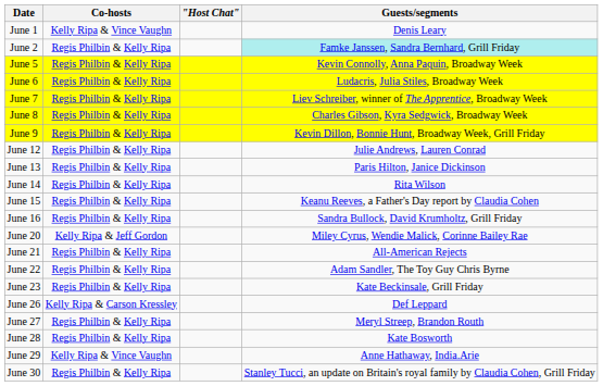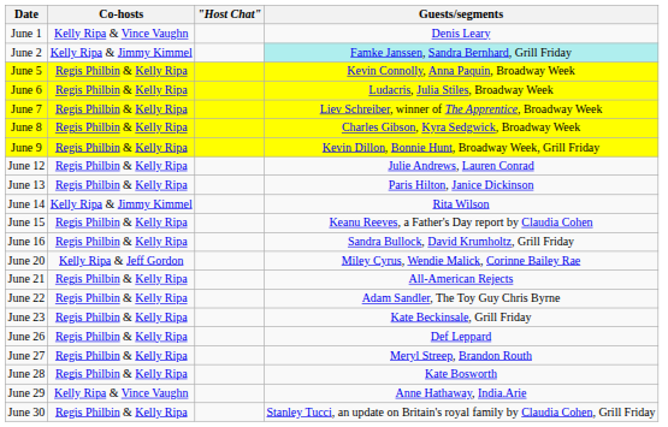 <table class="wikitable sortable" style="text-align:center;">
 <tr>
 <th>Date</th>
 <th>Co-hosts</th>
 <th><em>"Host Chat"</em></th>
 <th>Guests/segments</th>
 </tr>
 <tr>
 <td>June 1</td>
 <td><a href='#'>Kelly Ripa</a> & <a href='#'>Vince Vaughn</a></td>
 <td></td>
 <td><a href='#'>Denis Leary</a></td>
 </tr>
 <tr>
 <td>June 2</td>
-<td><a href='#'>Regis Philbin</a> & <a href='#'>Kelly Ripa</a></td>
+<td><a href='#'>Kelly Ripa</a> & <a href='#'>Jimmy Kimmel</a></td>
 <td></td>
 <td style="background: paleturquoise;"><a href='#'>Famke Janssen</a>, <a href='#'>Sandra Bernhard</a>, Grill Friday</td>
 </tr>
 <tr style="background:yellow;">
 <td>June 5</td>
 <td><a href='#'>Regis Philbin</a> & <a href='#'>Kelly Ripa</a></td>
 <td></td>
 <td><a href='#'>Kevin Connolly</a>, <a href='#'>Anna Paquin</a>, Broadway Week</td>
 </tr>
 <tr style="background:yellow;">
 <td>June 6</td>
 <td><a href='#'>Regis Philbin</a> & <a href='#'>Kelly Ripa</a></td>
 <td></td>
 <td><a href='#'>Ludacris</a>, <a href='#'>Julia Stiles</a>, Broadway Week</td>
 </tr>
 <tr style="background:yellow;">
 <td>June 7</td>
 <td><a href='#'>Regis Philbin</a> & <a href='#'>Kelly Ripa</a></td>
 <td></td>
 <td><a href='#'>Liev Schreiber</a>, winner of <em><a href='#'>The Apprentice</a></em>, Broadway Week</td>
 </tr>
 <tr style="background:yellow;">
 <td>June 8</td>
 <td><a href='#'>Regis Philbin</a> & <a href='#'>Kelly Ripa</a></td>
 <td></td>
 <td><a href='#'>Charles Gibson</a>, <a href='#'>Kyra Sedgwick</a>, Broadway Week</td>
 </tr>
 <tr style="background:yellow;">
 <td>June 9</td>
 <td><a href='#'>Regis Philbin</a> & <a href='#'>Kelly Ripa</a></td>
 <td></td>
 <td><a href='#'>Kevin Dillon</a>, <a href='#'>Bonnie Hunt</a>, Broadway Week, Grill Friday</td>
 </tr>
 <tr>
 <td>June 12</td>
 <td><a href='#'>Regis Philbin</a> & <a href='#'>Kelly Ripa</a></td>
 <td></td>
 <td><a href='#'>Julie Andrews</a>, <a href='#'>Lauren Conrad</a></td>
 </tr>
 <tr>
 <td>June 13</td>
 <td><a href='#'>Regis Philbin</a> & <a href='#'>Kelly Ripa</a></td>
 <td></td>
 <td><a href='#'>Paris Hilton</a>, <a href='#'>Janice Dickinson</a></td>
 </tr>
 <tr>
 <td>June 14</td>
-<td><a href='#'>Regis Philbin</a> & <a href='#'>Kelly Ripa</a></td>
+<td><a href='#'>Kelly Ripa</a> & <a href='#'>Jimmy Kimmel</a></td>
 <td></td>
 <td><a href='#'>Rita Wilson</a></td>
 </tr>
 <tr>
 <td>June 15</td>
 <td><a href='#'>Regis Philbin</a> & <a href='#'>Kelly Ripa</a></td>
 <td></td>
 <td><a href='#'>Keanu Reeves</a>, a Father's Day report by <a href='#'>Claudia Cohen</a></td>
 </tr>
 <tr>
 <td>June 16</td>
 <td><a href='#'>Regis Philbin</a> & <a href='#'>Kelly Ripa</a></td>
 <td></td>
 <td><a href='#'>Sandra Bullock</a>, <a href='#'>David Krumholtz</a>, Grill Friday</td>
 </tr>
 <tr>
 <td>June 20</td>
 <td><a href='#'>Kelly Ripa</a> & <a href='#'>Jeff Gordon</a></td>
 <td></td>
 <td><a href='#'>Miley Cyrus</a>, <a href='#'>Wendie Malick</a>, <a href='#'>Corinne Bailey Rae</a></td>
 </tr>
 <tr>
 <td>June 21</td>
 <td><a href='#'>Regis Philbin</a> & <a href='#'>Kelly Ripa</a></td>
 <td></td>
 <td><a href='#'>All-American Rejects</a></td>
 </tr>
 <tr>
 <td>June 22</td>
 <td><a href='#'>Regis Philbin</a> & <a href='#'>Kelly Ripa</a></td>
 <td></td>
 <td><a href='#'>Adam Sandler</a>, The Toy Guy Chris Byrne</td>
 </tr>
 <tr>
 <td>June 23</td>
 <td><a href='#'>Regis Philbin</a> & <a href='#'>Kelly Ripa</a></td>
 <td></td>
 <td><a href='#'>Kate Beckinsale</a>, Grill Friday</td>
 </tr>
 <tr>
 <td>June 26</td>
-<td><a href='#'>Kelly Ripa</a> & <a href='#'>Carson Kressley</a></td>
+<td><a href='#'>Regis Philbin</a> & <a href='#'>Kelly Ripa</a></td>
 <td></td>
 <td><a href='#'>Def Leppard</a></td>
 </tr>
 <tr>
 <td>June 27</td>
 <td><a href='#'>Regis Philbin</a> & <a href='#'>Kelly Ripa</a></td>
 <td></td>
 <td><a href='#'>Meryl Streep</a>, <a href='#'>Brandon Routh</a></td>
 </tr>
 <tr>
 <td>June 28</td>
 <td><a href='#'>Regis Philbin</a> & <a href='#'>Kelly Ripa</a></td>
 <td></td>
 <td><a href='#'>Kate Bosworth</a></td>
 </tr>
 <tr>
 <td>June 29</td>
 <td><a href='#'>Kelly Ripa</a> & <a href='#'>Vince Vaughn</a></td>
 <td></td>
 <td><a href='#'>Anne Hathaway</a>, <a href='#'>India.Arie</a></td>
 </tr>
 <tr>
 <td>June 30</td>
 <td><a href='#'>Regis Philbin</a> & <a href='#'>Kelly Ripa</a></td>
 <td></td>
 <td><a href='#'>Stanley Tucci</a>, an update on Britain's royal family by <a href='#'>Claudia Cohen</a>, Grill Friday</td>
 </tr>
 </table>
